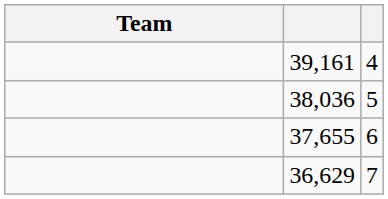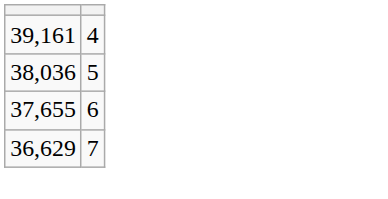 <table class="wikitable">
 <tr>
-<th width=180>Team</th>
 <th></th>
 <th></th>
 </tr>
 <tr>
-<td></td>
 <td align=right>39,161</td>
 <td align=center>4</td>
 </tr>
 <tr>
-<td></td>
 <td align=right>38,036</td>
 <td align=center>5</td>
 </tr>
 <tr>
-<td></td>
 <td align=right>37,655</td>
 <td align=center>6</td>
 </tr>
 <tr>
-<td></td>
 <td align=right>36,629</td>
 <td align=center>7</td>
 </tr>
 </table>
